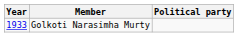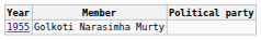 <table class="wikitable sortable">
 <tr>
 <th>Year</th>
 <th>Member</th>
 <th colspan="2">Political party</th>
 </tr>
 <tr>
-<td><a href='#'>1933</a></td>
+<td><a href='#'>1955</a></td>
 <td>Golkoti Narasimha Murty</td>
 <td></td>
 </tr>
 </table>
